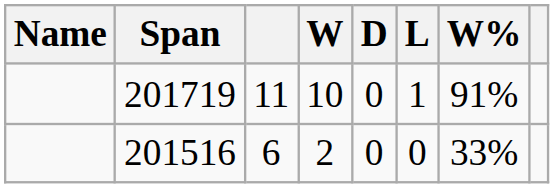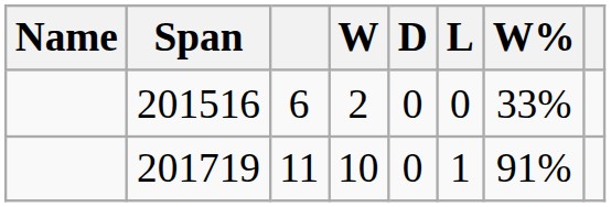 <table class="wikitable sortable" style="text-align:center;">
 <tr>
 <th>Name</th>
 <th>Span</th>
 <th></th>
 <th>W</th>
 <th class="unsortable">D</th>
 <th>L</th>
 <th data-sort-type="number">W%</th>
 <th class="unsortable"></th>
 </tr>
 <tr>
 <td style="text-align:left;"></td>
+<td>201516</td>
+<td>6</td>
+<td>2</td>
+<td>0</td>
+<td>0</td>
+<td>33%</td>
+<td></td>
+</tr>
+<tr>
+<td style="text-align:left;"></td>
 <td>201719</td>
 <td>11</td>
 <td>10</td>
 <td>0</td>
 <td>1</td>
 <td>91%</td>
 <td></td>
 </tr>
-<tr>
-<td style="text-align:left;"></td>
-<td>201516</td>
-<td>6</td>
-<td>2</td>
-<td>0</td>
-<td>0</td>
-<td>33%</td>
-<td></td>
-</tr>
 </table>
